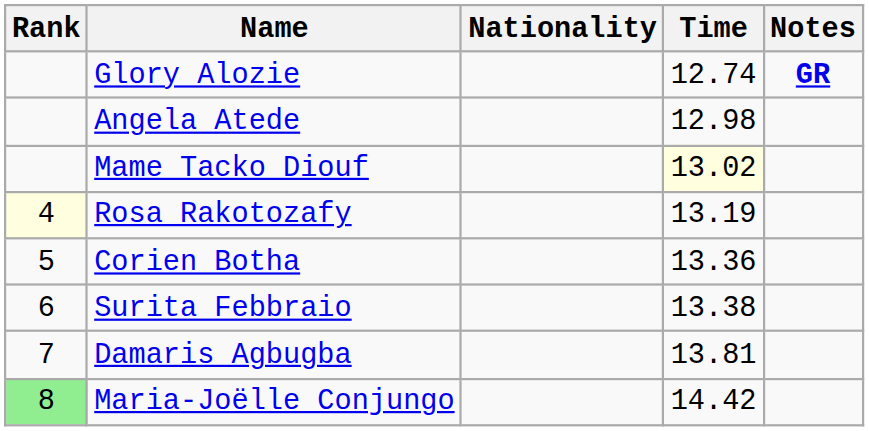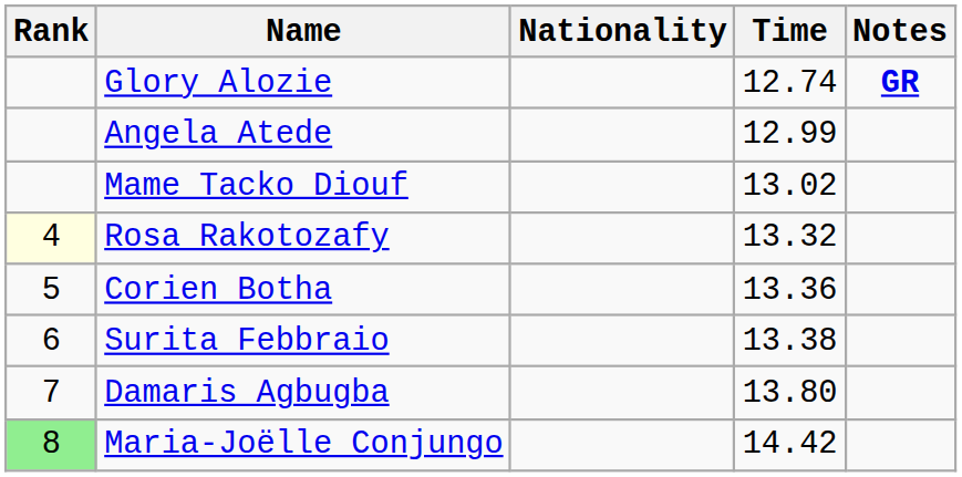 <table class="wikitable sortable" style="text-align:center">
 <tr>
 <th>Rank</th>
 <th>Name</th>
 <th>Nationality</th>
 <th>Time</th>
 <th>Notes</th>
 </tr>
 <tr>
 <td></td>
 <td align=left><a href='#'>Glory Alozie</a></td>
 <td align=left></td>
 <td>12.74</td>
 <td><strong><a href='#'>GR</a></strong></td>
 </tr>
 <tr>
 <td></td>
 <td align=left><a href='#'>Angela Atede</a></td>
 <td align=left></td>
-<td>12.98</td>
+<td>12.99</td>
 <td></td>
 </tr>
 <tr>
 <td></td>
 <td align=left><a href='#'>Mame Tacko Diouf</a></td>
 <td align=left></td>
-<td style="background: lightyellow;">13.02</td>
+<td>13.02</td>
 <td></td>
 </tr>
 <tr>
 <td style="background: lightyellow;">4</td>
 <td align=left><a href='#'>Rosa Rakotozafy</a></td>
 <td align=left></td>
-<td>13.19</td>
+<td>13.32</td>
 <td></td>
 </tr>
 <tr>
 <td>5</td>
 <td align=left><a href='#'>Corien Botha</a></td>
 <td align=left></td>
 <td>13.36</td>
 <td></td>
 </tr>
 <tr>
 <td>6</td>
 <td align=left><a href='#'>Surita Febbraio</a></td>
 <td align=left></td>
 <td>13.38</td>
 <td></td>
 </tr>
 <tr>
 <td>7</td>
 <td align=left><a href='#'>Damaris Agbugba</a></td>
 <td align=left></td>
-<td>13.81</td>
+<td>13.80</td>
 <td></td>
 </tr>
 <tr>
 <td style="background: lightgreen;">8</td>
 <td align=left><a href='#'>Maria-Joëlle Conjungo</a></td>
 <td align=left></td>
 <td>14.42</td>
 <td></td>
 </tr>
 </table>
